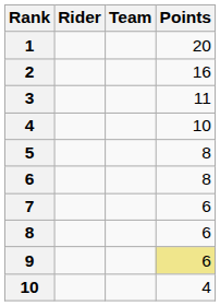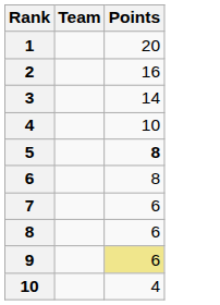 <table class="wikitable" margin-bottom:0;">
 <tr>
 <th scope="col">Rank</th>
-<th scope="col">Rider</th>
 <th scope="col">Team</th>
 <th scope="col">Points</th>
 </tr>
 <tr>
 <th scope="row">1</th>
-<td> </td>
 <td></td>
 <td align="right">20</td>
 </tr>
 <tr>
 <th scope="row">2</th>
-<td> </td>
 <td></td>
 <td align="right">16</td>
 </tr>
 <tr>
 <th scope="row">3</th>
-<td> </td>
 <td></td>
-<td align="right">11</td>
+<td align="right">14</td>
 </tr>
 <tr>
 <th scope="row">4</th>
-<td></td>
 <td></td>
 <td align="right">10</td>
 </tr>
 <tr>
 <th scope="row">5</th>
 <td></td>
-<td></td>
-<td align="right">8</td>
+<td align="right"><strong>8</strong></td>
 </tr>
 <tr>
 <th scope="row">6</th>
-<td></td>
 <td></td>
 <td align="right">8</td>
 </tr>
 <tr>
 <th scope="row">7</th>
 <td></td>
-<td></td>
 <td align="right">6</td>
 </tr>
 <tr>
 <th scope="row">8</th>
-<td></td>
 <td></td>
 <td align="right">6</td>
 </tr>
 <tr>
 <th scope="row">9</th>
 <td></td>
-<td></td>
 <td align="right" style="background: khaki;">6</td>
 </tr>
 <tr>
 <th scope="row">10</th>
 <td></td>
-<td></td>
 <td align="right">4</td>
 </tr>
 </table>
